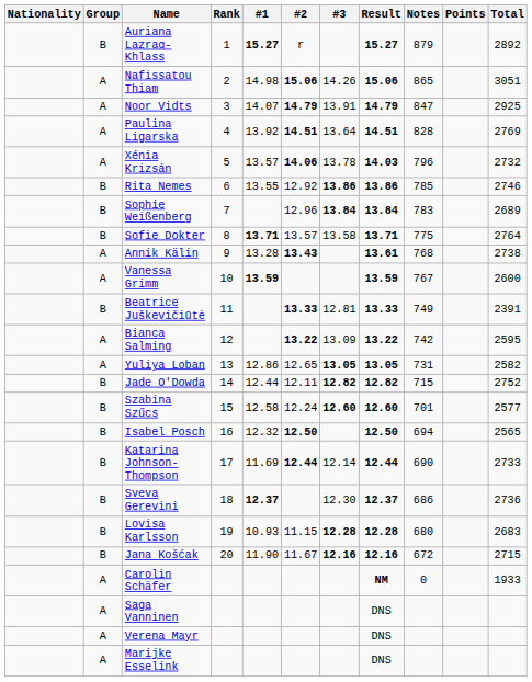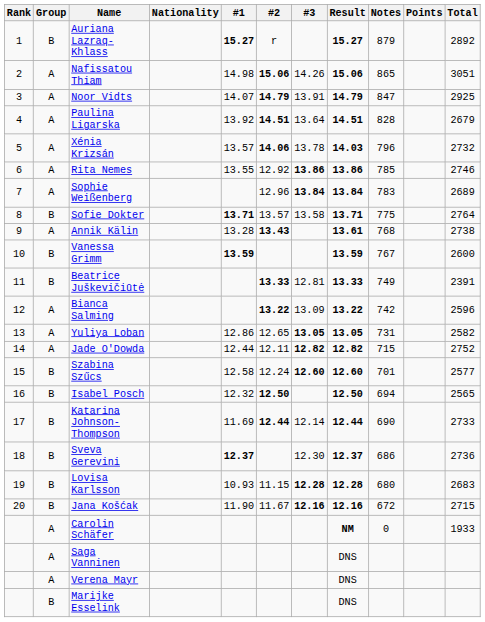 <table class="wikitable sortable" style="text-align:center">
 <tr>
-<th>Nationality</th>
+<th>Rank</th>
 <th>Group</th>
 <th>Name</th>
-<th>Rank</th>
+<th>Nationality</th>
 <th>#1</th>
 <th>#2</th>
 <th>#3</th>
 <th>Result</th>
 <th>Notes</th>
 <th>Points</th>
 <th>Total</th>
 </tr>
 <tr>
-<td align=left></td>
+<td>1</td>
 <td>B</td>
 <td align=left><a href='#'>Auriana Lazraq-Khlass</a></td>
-<td>1</td>
+<td align=left></td>
 <td><strong>15.27</strong></td>
 <td>r</td>
 <td></td>
 <td><strong>15.27</strong></td>
 <td>879</td>
 <td></td>
 <td>2892</td>
 </tr>
 <tr>
-<td align=left></td>
+<td>2</td>
 <td>A</td>
 <td align=left><a href='#'>Nafissatou Thiam</a></td>
-<td>2</td>
+<td align=left></td>
 <td>14.98</td>
 <td><strong>15.06</strong></td>
 <td>14.26</td>
 <td><strong>15.06</strong></td>
 <td>865</td>
 <td></td>
 <td>3051</td>
 </tr>
 <tr>
-<td align=left></td>
+<td>3</td>
 <td>A</td>
 <td align=left><a href='#'>Noor Vidts</a></td>
-<td>3</td>
+<td align=left></td>
 <td>14.07</td>
 <td><strong>14.79</strong></td>
 <td>13.91</td>
 <td><strong>14.79</strong></td>
 <td>847</td>
 <td></td>
 <td>2925</td>
 </tr>
 <tr>
-<td align=left></td>
+<td>4</td>
 <td>A</td>
 <td align=left><a href='#'>Paulina Ligarska</a></td>
-<td>4</td>
+<td align=left></td>
 <td>13.92</td>
 <td><strong>14.51</strong></td>
 <td>13.64</td>
 <td><strong>14.51</strong></td>
 <td>828</td>
 <td></td>
-<td>2769</td>
+<td>2679</td>
 </tr>
 <tr>
-<td align=left></td>
+<td>5</td>
 <td>A</td>
 <td align=left><a href='#'>Xénia Krizsán</a></td>
-<td>5</td>
+<td align=left></td>
 <td>13.57</td>
 <td><strong>14.06</strong></td>
 <td>13.78</td>
 <td><strong>14.03</strong></td>
 <td>796</td>
 <td></td>
 <td>2732</td>
 </tr>
 <tr>
+<td>6</td>
+<td>A</td>
+<td align=left><a href='#'>Rita Nemes</a></td>
 <td align=left></td>
-<td>B</td>
-<td align=left><a href='#'>Rita Nemes</a></td>
-<td>6</td>
 <td>13.55</td>
 <td>12.92</td>
 <td><strong>13.86</strong></td>
 <td><strong>13.86</strong></td>
 <td>785</td>
 <td></td>
 <td>2746</td>
 </tr>
 <tr>
+<td>7</td>
+<td>A</td>
+<td align=left><a href='#'>Sophie Weißenberg</a></td>
 <td align=left></td>
-<td>B</td>
-<td align=left><a href='#'>Sophie Weißenberg</a></td>
-<td>7</td>
 <td></td>
 <td>12.96</td>
 <td><strong>13.84</strong></td>
 <td><strong>13.84</strong></td>
 <td>783</td>
 <td></td>
 <td>2689</td>
 </tr>
 <tr>
-<td align=left></td>
+<td>8</td>
 <td>B</td>
 <td align=left><a href='#'>Sofie Dokter</a></td>
-<td>8</td>
+<td align=left></td>
 <td><strong>13.71</strong></td>
 <td>13.57</td>
 <td>13.58</td>
 <td><strong>13.71</strong></td>
 <td>775</td>
 <td></td>
 <td>2764</td>
 </tr>
 <tr>
-<td align=left></td>
+<td>9</td>
 <td>A</td>
 <td align=left><a href='#'>Annik Kälin</a></td>
-<td>9</td>
+<td align=left></td>
 <td>13.28</td>
 <td><strong>13.43</strong></td>
 <td></td>
 <td><strong>13.61</strong></td>
 <td>768</td>
 <td></td>
 <td>2738</td>
 </tr>
 <tr>
+<td>10</td>
+<td>B</td>
+<td align=left><a href='#'>Vanessa Grimm</a></td>
 <td align=left></td>
-<td>A</td>
-<td align=left><a href='#'>Vanessa Grimm</a></td>
-<td>10</td>
 <td><strong>13.59</strong></td>
 <td></td>
 <td></td>
 <td><strong>13.59</strong></td>
 <td>767</td>
 <td></td>
 <td>2600</td>
 </tr>
 <tr>
-<td align=left></td>
+<td>11</td>
 <td>B</td>
 <td align=left><a href='#'>Beatrice Juškevičiūtė</a></td>
-<td>11</td>
+<td align=left></td>
 <td></td>
 <td><strong>13.33</strong></td>
 <td>12.81</td>
 <td><strong>13.33</strong></td>
 <td>749</td>
 <td></td>
 <td>2391</td>
 </tr>
 <tr>
-<td align=left></td>
+<td>12</td>
 <td>A</td>
 <td align=left><a href='#'>Bianca Salming</a></td>
-<td>12</td>
+<td align=left></td>
 <td></td>
 <td><strong>13.22</strong></td>
 <td>13.09</td>
 <td><strong>13.22</strong></td>
 <td>742</td>
 <td></td>
-<td>2595</td>
+<td>2596</td>
 </tr>
 <tr>
-<td align=left></td>
+<td>13</td>
 <td>A</td>
 <td align=left><a href='#'>Yuliya Loban</a></td>
-<td>13</td>
+<td align=left></td>
 <td>12.86</td>
 <td>12.65</td>
 <td><strong>13.05</strong></td>
 <td><strong>13.05</strong></td>
 <td>731</td>
 <td></td>
 <td>2582</td>
 </tr>
 <tr>
+<td>14</td>
+<td>A</td>
+<td align=left><a href='#'>Jade O'Dowda</a></td>
 <td align=left></td>
-<td>B</td>
-<td align=left><a href='#'>Jade O'Dowda</a></td>
-<td>14</td>
 <td>12.44</td>
 <td>12.11</td>
 <td><strong>12.82</strong></td>
 <td><strong>12.82</strong></td>
 <td>715</td>
 <td></td>
 <td>2752</td>
 </tr>
 <tr>
-<td align=left></td>
+<td>15</td>
 <td>B</td>
 <td align=left><a href='#'>Szabina Szűcs</a></td>
-<td>15</td>
+<td align=left></td>
 <td>12.58</td>
 <td>12.24</td>
 <td><strong>12.60</strong></td>
 <td><strong>12.60</strong></td>
 <td>701</td>
 <td></td>
 <td>2577</td>
 </tr>
 <tr>
-<td align=left></td>
+<td>16</td>
 <td>B</td>
 <td align=left><a href='#'>Isabel Posch</a></td>
-<td>16</td>
+<td align=left></td>
 <td>12.32</td>
 <td><strong>12.50</strong></td>
 <td></td>
 <td><strong>12.50</strong></td>
 <td>694</td>
 <td></td>
 <td>2565</td>
 </tr>
 <tr>
-<td align=left></td>
+<td>17</td>
 <td>B</td>
 <td align=left><a href='#'>Katarina Johnson-Thompson</a></td>
-<td>17</td>
+<td align=left></td>
 <td>11.69</td>
 <td><strong>12.44</strong></td>
 <td>12.14</td>
 <td><strong>12.44</strong></td>
 <td>690</td>
 <td></td>
 <td>2733</td>
 </tr>
 <tr>
-<td align=left></td>
+<td>18</td>
 <td>B</td>
 <td align=left><a href='#'>Sveva Gerevini</a></td>
-<td>18</td>
+<td align=left></td>
 <td><strong>12.37</strong></td>
 <td></td>
 <td>12.30</td>
 <td><strong>12.37</strong></td>
 <td>686</td>
 <td></td>
 <td>2736</td>
 </tr>
 <tr>
-<td align=left></td>
+<td>19</td>
 <td>B</td>
 <td align=left><a href='#'>Lovisa Karlsson</a></td>
-<td>19</td>
+<td align=left></td>
 <td>10.93</td>
 <td>11.15</td>
 <td><strong>12.28</strong></td>
 <td><strong>12.28</strong></td>
 <td>680</td>
 <td></td>
 <td>2683</td>
 </tr>
 <tr>
-<td align=left></td>
+<td>20</td>
 <td>B</td>
 <td align=left><a href='#'>Jana Košćak</a></td>
-<td>20</td>
+<td align=left></td>
 <td>11.90</td>
 <td>11.67</td>
 <td><strong>12.16</strong></td>
 <td><strong>12.16</strong></td>
 <td>672</td>
 <td></td>
 <td>2715</td>
 </tr>
 <tr>
-<td align=left></td>
+<td></td>
 <td>A</td>
 <td align=left><a href='#'>Carolin Schäfer</a></td>
-<td></td>
+<td align=left></td>
 <td></td>
 <td></td>
 <td></td>
 <td><strong>NM</strong></td>
 <td>0</td>
 <td></td>
 <td>1933</td>
 </tr>
 <tr>
-<td align=left></td>
+<td></td>
 <td>A</td>
 <td align=left><a href='#'>Saga Vanninen</a></td>
-<td></td>
+<td align=left></td>
 <td></td>
 <td></td>
 <td></td>
 <td>DNS</td>
 <td></td>
 <td></td>
 <td></td>
 </tr>
 <tr>
-<td align=left></td>
+<td></td>
 <td>A</td>
 <td align=left><a href='#'>Verena Mayr</a></td>
-<td></td>
+<td align=left></td>
 <td></td>
 <td></td>
 <td></td>
 <td>DNS</td>
 <td></td>
 <td></td>
 <td></td>
 </tr>
 <tr>
+<td></td>
+<td>B</td>
+<td align=left><a href='#'>Marijke Esselink</a></td>
 <td align=left></td>
-<td>A</td>
-<td align=left><a href='#'>Marijke Esselink</a></td>
-<td></td>
 <td></td>
 <td></td>
 <td></td>
 <td>DNS</td>
 <td></td>
 <td></td>
 <td></td>
 </tr>
 </table>
